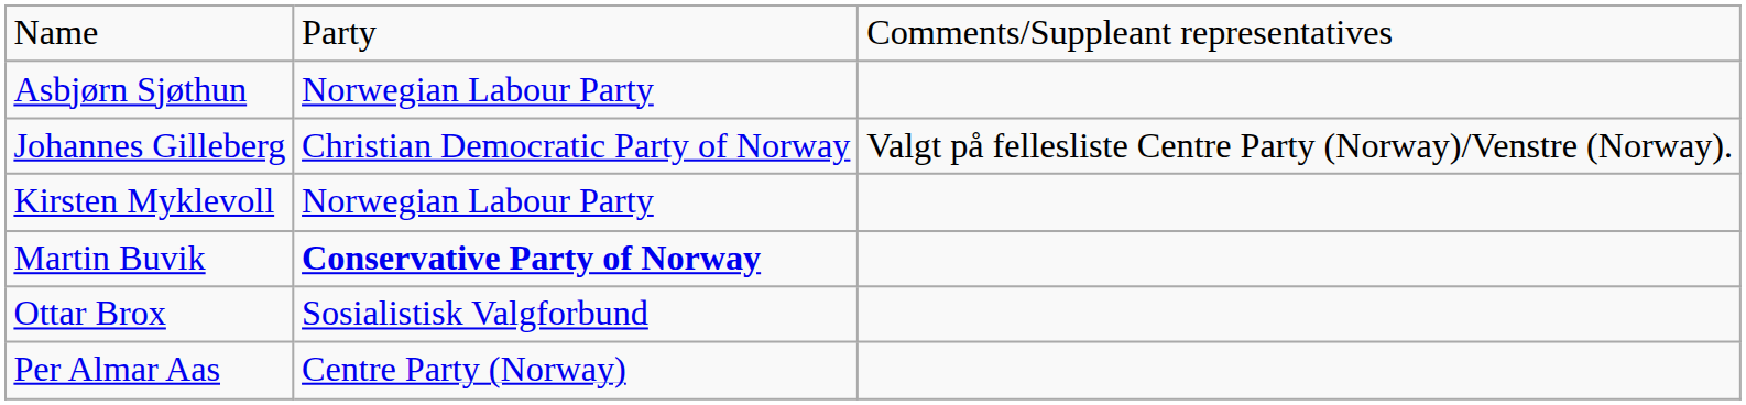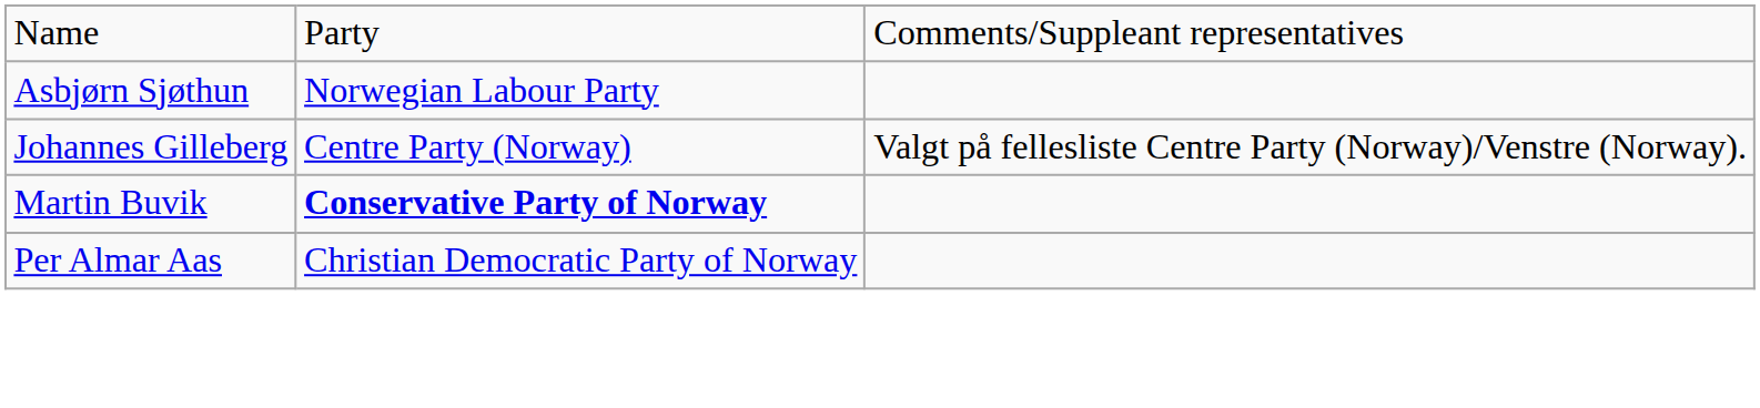 <table class="wikitable">
 <tr>
 <td>Name</td>
 <td>Party</td>
 <td>Comments/Suppleant representatives</td>
 </tr>
 <tr>
 <td><a href='#'>Asbjørn Sjøthun</a></td>
 <td><a href='#'>Norwegian Labour Party</a></td>
 <td></td>
 </tr>
 <tr>
 <td><a href='#'>Johannes Gilleberg</a></td>
-<td><a href='#'>Christian Democratic Party of Norway</a></td>
+<td><a href='#'>Centre Party (Norway)</a></td>
 <td>Valgt på fellesliste Centre Party (Norway)/Venstre (Norway).</td>
-</tr>
-<tr>
-<td><a href='#'>Kirsten Myklevoll</a></td>
-<td><a href='#'>Norwegian Labour Party</a></td>
-<td></td>
 </tr>
 <tr>
 <td><a href='#'>Martin Buvik</a></td>
 <td><strong><a href='#'>Conservative Party of Norway</a></strong></td>
 <td></td>
 </tr>
 <tr>
-<td><a href='#'>Ottar Brox</a></td>
-<td><a href='#'>Sosialistisk Valgforbund</a></td>
-<td></td>
-</tr>
-<tr>
 <td><a href='#'>Per Almar Aas</a></td>
-<td><a href='#'>Centre Party (Norway)</a></td>
+<td><a href='#'>Christian Democratic Party of Norway</a></td>
 <td></td>
 </tr>
 </table>
